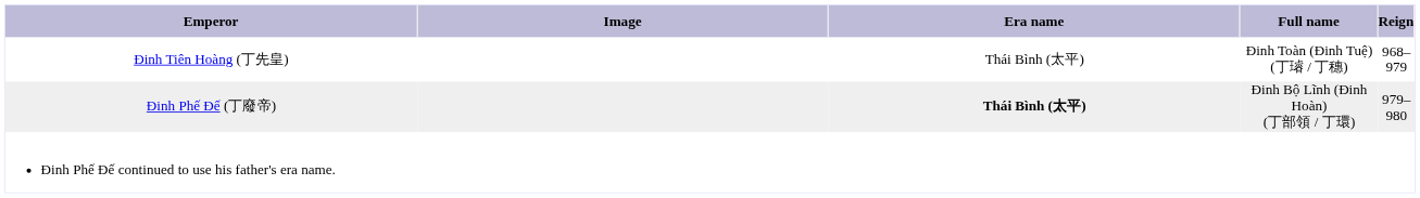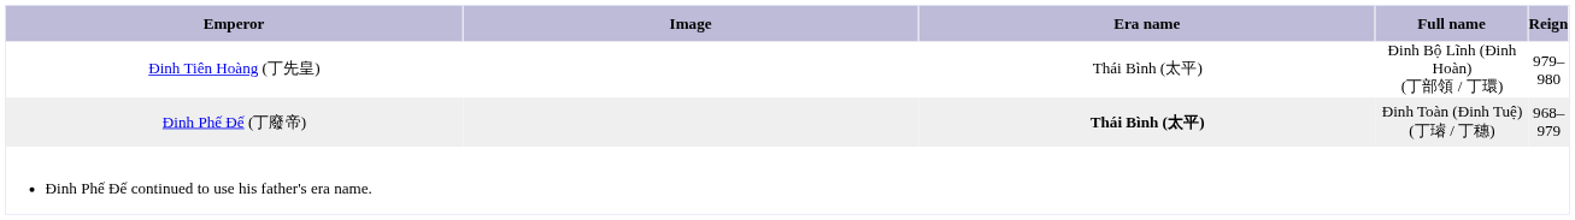 <table width=100% cellpadding=0 cellspacing=0 style="text-align: center; border: 1px solid #E6E6FA;">
 <tr bgcolor="#BDBBD7" style="height:36px;">
 <th width="30%" style="border-right: 1px solid #FFFFFF;">Emperor</th>
 <th width="30%" style="border-right: 1px solid #FFFFFF;">Image</th>
 <th width="30%" style="border-right: 1px solid #FFFFFF;">Era name</th>
 <th width="30%" style="border-right: 1px solid #FFFFFF;">Full name</th>
 <th width="30%" colspan="3" style="border-right: 1px solid #FFFFFF;">Reign</th>
 </tr>
 <tr style="height:50px;">
 <td><a href='#'>Đinh Tiên Hoàng</a> (丁先皇)</td>
 <td></td>
 <td>Thái Bình (太平)</td>
-<td>Đinh Toàn (Đinh Tuệ)<br>(丁璿 / 丁穗)</td>
-<td>968–979</td>
+<td>Đinh Bộ Lĩnh (Đinh Hoàn)<br>(丁部領 / 丁環)</td>
+<td>979–980</td>
 </tr>
 <tr style="height:50px;" bgcolor="#EFEFEF">
 <td><a href='#'>Đinh Phế Đế</a> (丁廢帝)</td>
 <td></td>
 <td><strong>Thái Bình (太平)</strong></td>
-<td>Đinh Bộ Lĩnh (Đinh Hoàn)<br>(丁部領 / 丁環)</td>
-<td>979–980</td>
+<td>Đinh Toàn (Đinh Tuệ)<br>(丁璿 / 丁穗)</td>
+<td>968–979</td>
 </tr>
 <tr>
 <td colspan=4 align=left><br><ul><li> Đinh Phế Đế continued to use his father's era name.</li></ul></td>
 </tr>
 </table>
